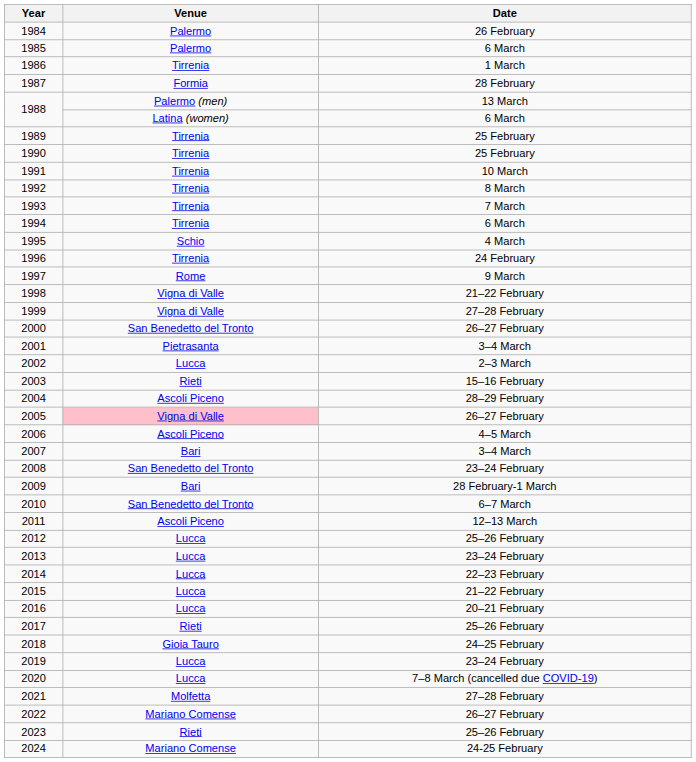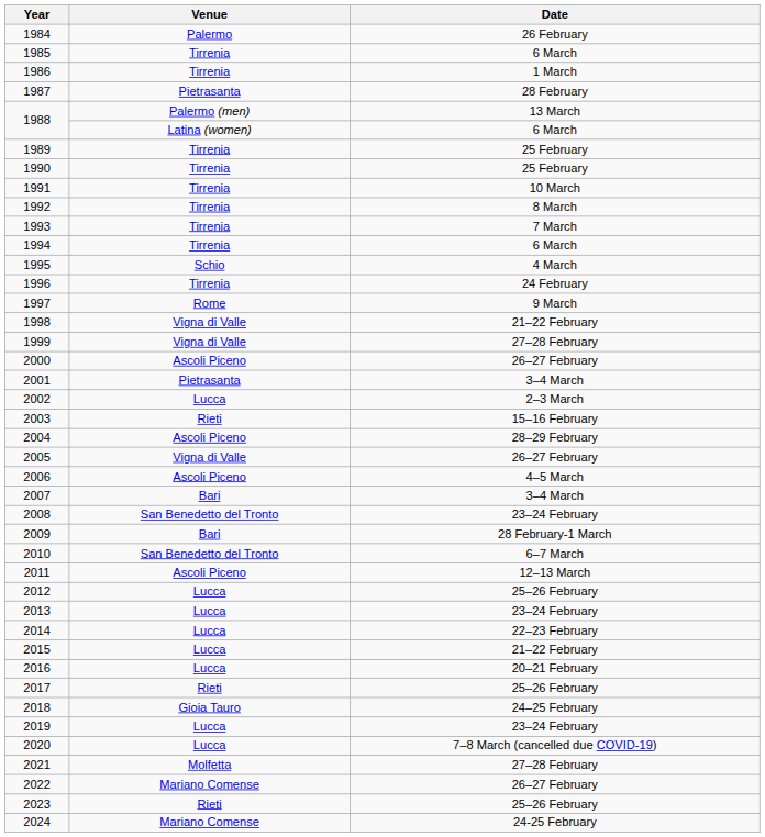 <table class="wikitable" width=45% style="font-size:90%; text-align:center;">
 <tr>
 <th>Year</th>
 <th>Venue</th>
 <th>Date</th>
 </tr>
 <tr>
 <td align=center>1984</td>
 <td><a href='#'>Palermo</a></td>
 <td>26 February</td>
 </tr>
 <tr>
 <td align=center>1985</td>
-<td><a href='#'>Palermo</a></td>
+<td><a href='#'>Tirrenia</a></td>
 <td>6 March</td>
 </tr>
 <tr>
 <td align=center>1986</td>
 <td><a href='#'>Tirrenia</a></td>
 <td>1 March</td>
 </tr>
 <tr>
 <td align=center>1987</td>
-<td><a href='#'>Formia</a></td>
+<td><a href='#'>Pietrasanta</a></td>
 <td>28 February</td>
 </tr>
 <tr>
 <td rowspan=2 align=center>1988</td>
 <td><a href='#'>Palermo</a> <em>(men)</em></td>
 <td>13 March</td>
 </tr>
 <tr>
 <td><a href='#'>Latina</a> <em>(women)</em></td>
 <td>6 March</td>
 </tr>
 <tr>
 <td align=center>1989</td>
 <td><a href='#'>Tirrenia</a></td>
 <td>25 February</td>
 </tr>
 <tr>
 <td align=center>1990</td>
 <td><a href='#'>Tirrenia</a></td>
 <td>25 February</td>
 </tr>
 <tr>
 <td align=center>1991</td>
 <td><a href='#'>Tirrenia</a></td>
 <td>10 March</td>
 </tr>
 <tr>
 <td align=center>1992</td>
 <td><a href='#'>Tirrenia</a></td>
 <td>8 March</td>
 </tr>
 <tr>
 <td align=center>1993</td>
 <td><a href='#'>Tirrenia</a></td>
 <td>7 March</td>
 </tr>
 <tr>
 <td align=center>1994</td>
 <td><a href='#'>Tirrenia</a></td>
 <td>6 March</td>
 </tr>
 <tr>
 <td align=center>1995</td>
 <td><a href='#'>Schio</a></td>
 <td>4 March</td>
 </tr>
 <tr>
 <td align=center>1996</td>
 <td><a href='#'>Tirrenia</a></td>
 <td>24 February</td>
 </tr>
 <tr>
 <td align=center>1997</td>
 <td><a href='#'>Rome</a></td>
 <td>9 March</td>
 </tr>
 <tr>
 <td align=center>1998</td>
 <td><a href='#'>Vigna di Valle</a></td>
 <td>21–22 February</td>
 </tr>
 <tr>
 <td align=center>1999</td>
 <td><a href='#'>Vigna di Valle</a></td>
 <td>27–28 February</td>
 </tr>
 <tr>
 <td align=center>2000</td>
-<td><a href='#'>San Benedetto del Tronto</a></td>
+<td><a href='#'>Ascoli Piceno</a></td>
 <td>26–27 February</td>
 </tr>
 <tr>
 <td align=center>2001</td>
 <td><a href='#'>Pietrasanta</a></td>
 <td>3–4 March</td>
 </tr>
 <tr>
 <td align=center>2002</td>
 <td><a href='#'>Lucca</a></td>
 <td>2–3 March</td>
 </tr>
 <tr>
 <td align=center>2003</td>
 <td><a href='#'>Rieti</a></td>
 <td>15–16 February</td>
 </tr>
 <tr>
 <td align=center>2004</td>
 <td><a href='#'>Ascoli Piceno</a></td>
 <td>28–29 February</td>
 </tr>
 <tr>
 <td align=center>2005</td>
-<td style="background: pink;"><a href='#'>Vigna di Valle</a></td>
+<td><a href='#'>Vigna di Valle</a></td>
 <td>26–27 February</td>
 </tr>
 <tr>
 <td align=center>2006</td>
 <td><a href='#'>Ascoli Piceno</a></td>
 <td>4–5 March</td>
 </tr>
 <tr>
 <td align=center>2007</td>
 <td><a href='#'>Bari</a></td>
 <td>3–4 March</td>
 </tr>
 <tr>
 <td align=center>2008</td>
 <td><a href='#'>San Benedetto del Tronto</a></td>
 <td>23–24 February</td>
 </tr>
 <tr>
 <td align=center>2009</td>
 <td><a href='#'>Bari</a></td>
 <td>28 February-1 March</td>
 </tr>
 <tr>
 <td align=center>2010</td>
 <td><a href='#'>San Benedetto del Tronto</a></td>
 <td>6–7 March</td>
 </tr>
 <tr>
 <td align=center>2011</td>
 <td><a href='#'>Ascoli Piceno</a></td>
 <td>12–13 March</td>
 </tr>
 <tr>
 <td align=center>2012</td>
 <td><a href='#'>Lucca</a></td>
 <td>25–26 February</td>
 </tr>
 <tr>
 <td align=center>2013</td>
 <td><a href='#'>Lucca</a></td>
 <td>23–24 February</td>
 </tr>
 <tr>
 <td align=center>2014</td>
 <td><a href='#'>Lucca</a></td>
 <td>22–23 February</td>
 </tr>
 <tr>
 <td align=center>2015</td>
 <td><a href='#'>Lucca</a></td>
 <td>21–22 February</td>
 </tr>
 <tr>
 <td align=center>2016</td>
 <td><a href='#'>Lucca</a></td>
 <td>20–21 February</td>
 </tr>
 <tr>
 <td align=center>2017</td>
 <td><a href='#'>Rieti</a></td>
 <td>25–26 February</td>
 </tr>
 <tr>
 <td align=center>2018</td>
 <td><a href='#'>Gioia Tauro</a></td>
 <td>24–25 February</td>
 </tr>
 <tr>
 <td align=center>2019</td>
 <td><a href='#'>Lucca</a></td>
 <td>23–24 February</td>
 </tr>
 <tr>
 <td align=center>2020</td>
 <td><a href='#'>Lucca</a></td>
 <td>7–8 March (cancelled due <a href='#'>COVID-19</a>)</td>
 </tr>
 <tr>
 <td align=center>2021</td>
 <td><a href='#'>Molfetta</a></td>
 <td>27–28 February</td>
 </tr>
 <tr>
 <td align=center>2022</td>
 <td><a href='#'>Mariano Comense</a></td>
 <td>26–27 February</td>
 </tr>
 <tr>
 <td align=center>2023</td>
 <td><a href='#'>Rieti</a></td>
 <td>25–26 February</td>
 </tr>
 <tr>
 <td align=center>2024</td>
 <td><a href='#'>Mariano Comense</a></td>
 <td>24-25 February</td>
 </tr>
 </table>
